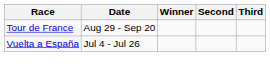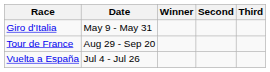 <table class="wikitable">
 <tr>
 <th>Race</th>
 <th>Date</th>
 <th>Winner</th>
 <th>Second</th>
 <th>Third</th>
+</tr>
+<tr>
+<td> <a href='#'>Giro d'Italia</a></td>
+<td>May 9 - May 31</td>
+<td><strong></strong></td>
+<td></td>
+<td></td>
 </tr>
 <tr>
 <td> <a href='#'>Tour de France</a></td>
 <td>Aug 29 - Sep 20</td>
 <td><strong></strong></td>
 <td></td>
 <td></td>
 </tr>
 <tr>
 <td> <a href='#'>Vuelta a España</a></td>
 <td>Jul 4 - Jul 26</td>
 <td><strong></strong></td>
 <td></td>
 <td></td>
 </tr>
 </table>
